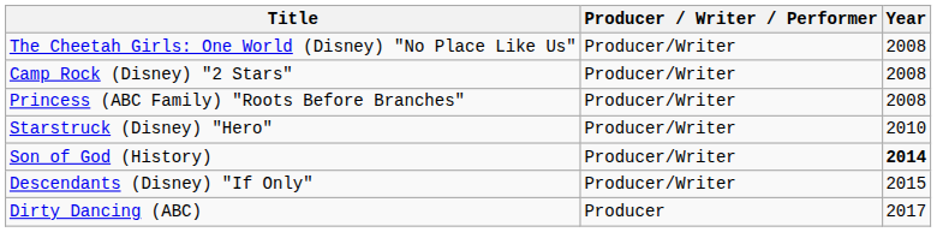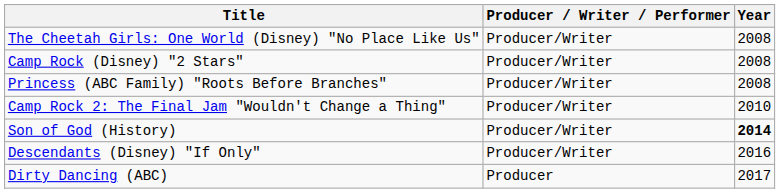 <table class="wikitable">
 <tr>
 <th>Title</th>
 <th>Producer / Writer / Performer</th>
 <th>Year</th>
 </tr>
 <tr>
 <td><a href='#'>The Cheetah Girls: One World</a> (Disney) "No Place Like Us"</td>
 <td>Producer/Writer</td>
 <td>2008</td>
 </tr>
 <tr>
 <td><a href='#'>Camp Rock</a> (Disney) "2 Stars"</td>
 <td>Producer/Writer</td>
 <td>2008</td>
 </tr>
 <tr>
 <td><a href='#'>Princess</a> (ABC Family) "Roots Before Branches"</td>
 <td>Producer/Writer</td>
 <td>2008</td>
 </tr>
 <tr>
-<td><a href='#'>Starstruck</a> (Disney) "Hero"</td>
+<td><a href='#'>Camp Rock 2: The Final Jam</a> "Wouldn't Change a Thing"</td>
 <td>Producer/Writer</td>
 <td>2010</td>
 </tr>
 <tr>
 <td><a href='#'>Son of God</a> (History)</td>
 <td>Producer/Writer</td>
 <td><strong>2014</strong></td>
 </tr>
 <tr>
 <td><a href='#'>Descendants</a> (Disney) "If Only"</td>
 <td>Producer/Writer</td>
-<td>2015</td>
+<td>2016</td>
 </tr>
 <tr>
 <td><a href='#'>Dirty Dancing</a> (ABC)</td>
 <td>Producer</td>
 <td>2017</td>
 </tr>
 </table>
